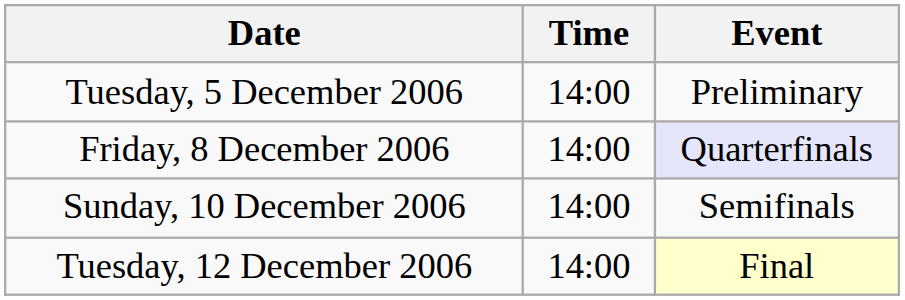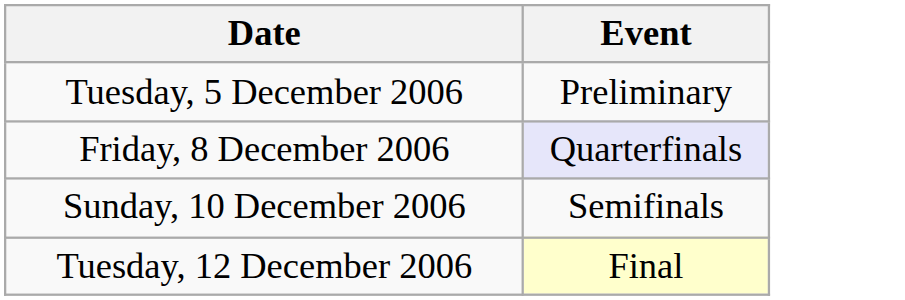 <table class = "wikitable" style="text-align:center;">
 <tr>
 <th width=220>Date</th>
-<th width=50>Time</th>
 <th width=100>Event</th>
 </tr>
 <tr>
 <td>Tuesday, 5 December 2006</td>
-<td>14:00</td>
 <td>Preliminary</td>
 </tr>
 <tr>
 <td>Friday, 8 December 2006</td>
-<td>14:00</td>
 <td style="background: lavender;">Quarterfinals</td>
 </tr>
 <tr>
 <td>Sunday, 10 December 2006</td>
-<td>14:00</td>
 <td>Semifinals</td>
 </tr>
 <tr>
 <td>Tuesday, 12 December 2006</td>
-<td>14:00</td>
 <td bgcolor=ffffcc>Final</td>
 </tr>
 </table>
